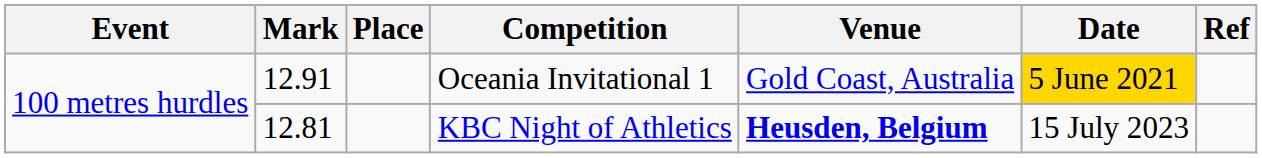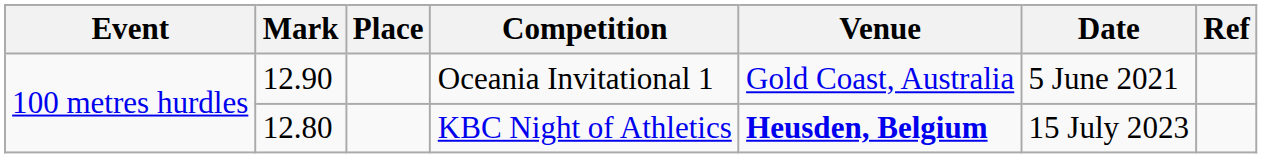 <table class="wikitable">
 <tr>
 <th>Event</th>
 <th>Mark</th>
 <th>Place</th>
 <th>Competition</th>
 <th>Venue</th>
 <th>Date</th>
 <th>Ref</th>
 </tr>
 <tr>
 <td rowspan=2><a href='#'>100 metres hurdles</a></td>
-<td>12.91 </td>
+<td>12.90 </td>
 <td style="text-align:center"></td>
 <td>Oceania Invitational 1</td>
 <td><a href='#'>Gold Coast, Australia</a></td>
-<td style="background: gold;">5 June 2021</td>
+<td>5 June 2021</td>
 <td></td>
 </tr>
 <tr>
-<td>12.81  </td>
+<td>12.80  </td>
 <td style="text-align:center"></td>
 <td><a href='#'>KBC Night of Athletics</a></td>
 <td><strong><a href='#'>Heusden, Belgium</a></strong></td>
 <td>15 July 2023</td>
 <td></td>
 </tr>
 </table>
